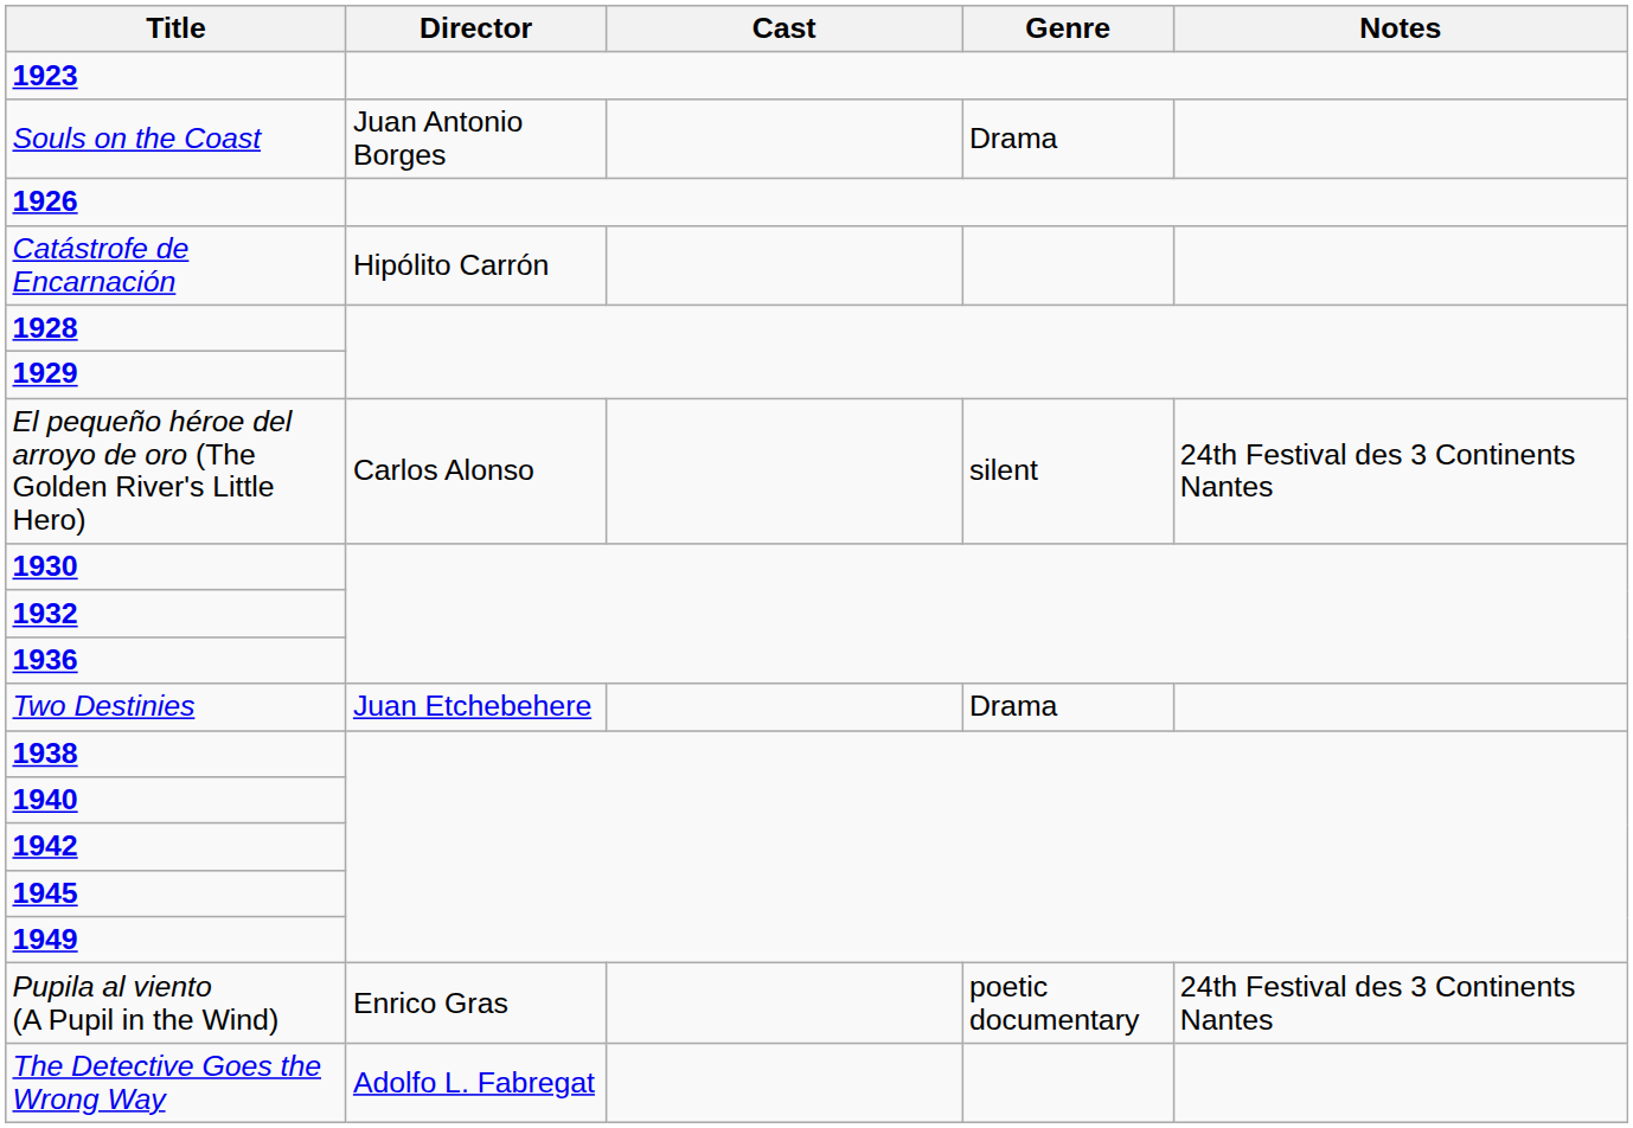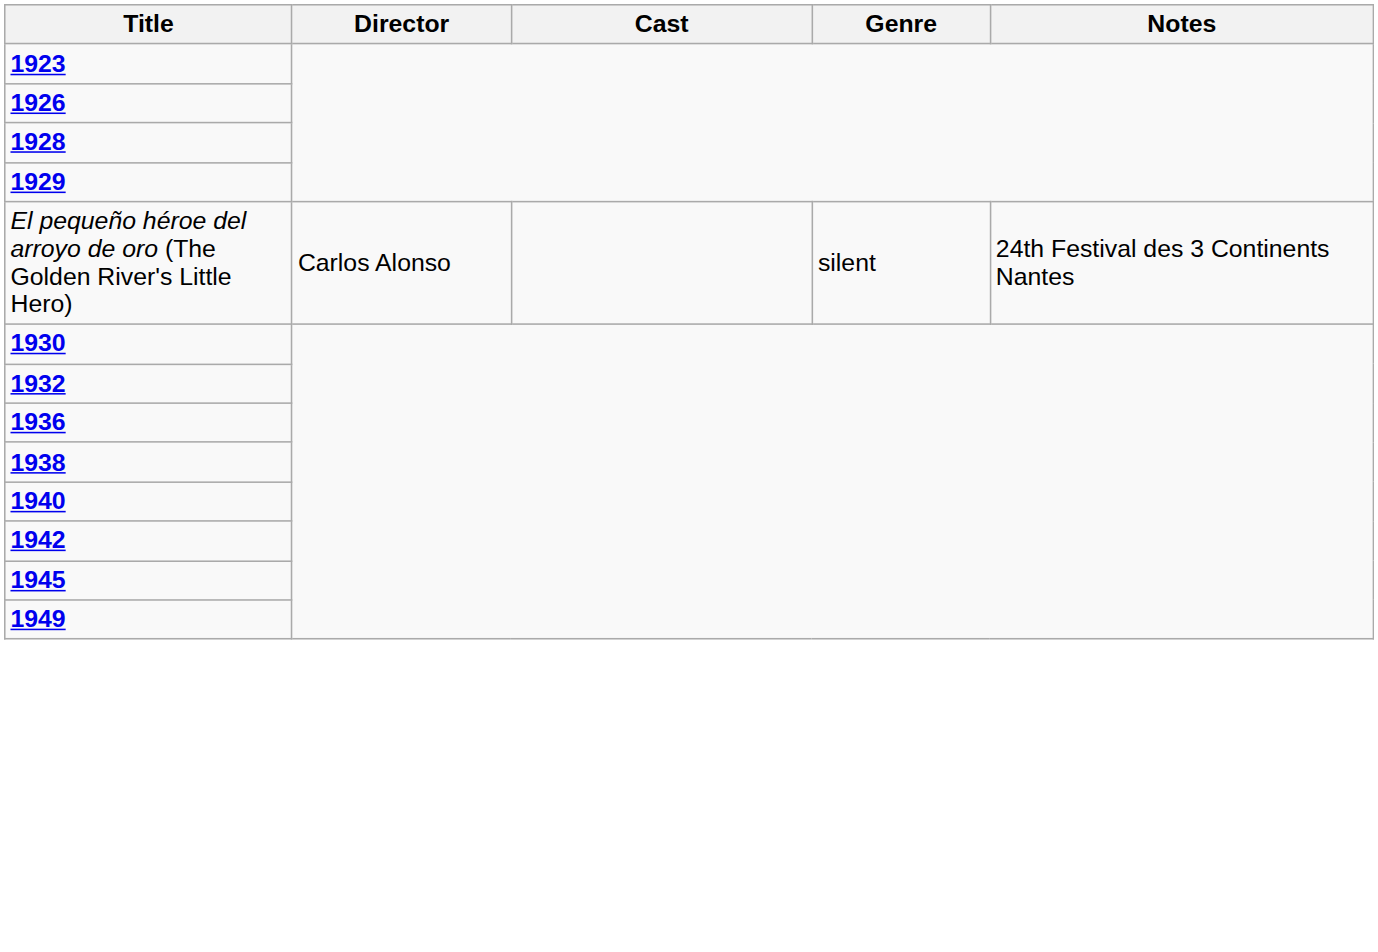 <table class="wikitable" style="width:100%;">
 <tr>
 <th style="width:21%;">Title</th>
 <th style="width:16%;">Director</th>
 <th style="width:22%;">Cast</th>
 <th style="width:13%;">Genre</th>
 <th style="width:28%;">Notes</th>
 </tr>
 <tr>
 <td><strong><a href='#'>1923</a></strong></td>
 </tr>
 <tr>
-<td><em><a href='#'>Souls on the Coast</a></em></td>
-<td>Juan Antonio Borges</td>
-<td></td>
-<td>Drama</td>
-<td></td>
-</tr>
-<tr>
 <td><strong><a href='#'>1926</a></strong></td>
-</tr>
-<tr>
-<td><em><a href='#'>Catástrofe de Encarnación</a></em></td>
-<td>Hipólito Carrón</td>
-<td></td>
-<td></td>
-<td></td>
 </tr>
 <tr>
 <td><strong><a href='#'>1928</a></strong></td>
 </tr>
 <tr>
 <td><strong><a href='#'>1929</a></strong></td>
 </tr>
 <tr>
 <td><em>El pequeño héroe del arroyo de oro</em> (The Golden River's Little Hero)</td>
 <td>Carlos Alonso</td>
 <td></td>
 <td>silent</td>
 <td>24th Festival des 3 Continents<br>Nantes</td>
 </tr>
 <tr>
 <td><strong><a href='#'>1930</a></strong></td>
 </tr>
 <tr>
 <td><strong><a href='#'>1932</a></strong></td>
 </tr>
 <tr>
 <td><strong><a href='#'>1936</a></strong></td>
 </tr>
 <tr>
-<td><em><a href='#'>Two Destinies</a></em></td>
-<td><a href='#'>Juan Etchebehere</a></td>
-<td></td>
-<td>Drama</td>
-<td></td>
-</tr>
-<tr>
 <td><strong><a href='#'>1938</a></strong></td>
 </tr>
 <tr>
 <td><strong><a href='#'>1940</a></strong></td>
 </tr>
 <tr>
 <td><strong><a href='#'>1942</a></strong></td>
 </tr>
 <tr>
 <td><strong><a href='#'>1945</a></strong></td>
 </tr>
 <tr>
 <td><strong><a href='#'>1949</a></strong></td>
 </tr>
-<tr>
-<td><em>Pupila al viento</em><br>(A Pupil in the Wind)</td>
-<td>Enrico Gras</td>
-<td></td>
-<td>poetic documentary</td>
-<td>24th Festival des 3 Continents<br>Nantes</td>
-</tr>
-<tr>
-<td><em><a href='#'>The Detective Goes the Wrong Way</a></em></td>
-<td><a href='#'>Adolfo L. Fabregat</a></td>
-<td></td>
-<td></td>
-<td></td>
-</tr>
 </table>
